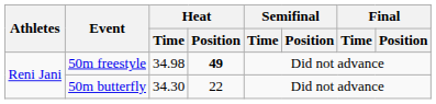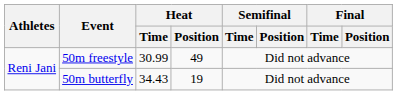 <table class="wikitable" border="1" style="font-size:90%">
 <tr>
 <th rowspan=2>Athletes</th>
 <th rowspan=2>Event</th>
 <th colspan=2>Heat</th>
 <th colspan=2>Semifinal</th>
 <th colspan=2>Final</th>
 </tr>
 <tr>
 <th>Time</th>
 <th>Position</th>
 <th>Time</th>
 <th>Position</th>
 <th>Time</th>
 <th>Position</th>
 </tr>
 <tr>
 <td rowspan=2><a href='#'>Reni Jani</a></td>
 <td><a href='#'>50m freestyle</a></td>
-<td align=center>34.98</td>
-<td align=center><strong>49</strong></td>
+<td align=center>30.99</td>
+<td align=center>49</td>
 <td colspan="4" align=center>Did not advance</td>
 </tr>
 <tr>
 <td><a href='#'>50m butterfly</a></td>
-<td align=center>34.30</td>
-<td align=center>22</td>
+<td align=center>34.43</td>
+<td align=center>19</td>
 <td colspan="4" align=center>Did not advance</td>
 </tr>
 </table>
